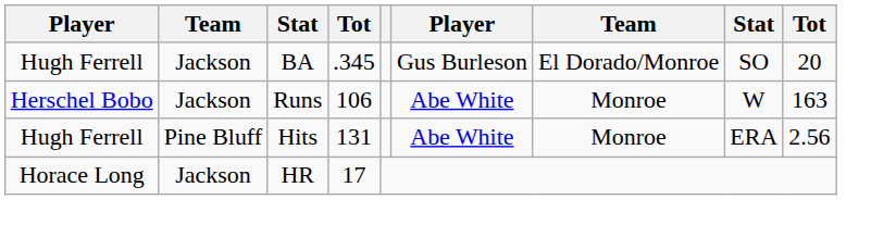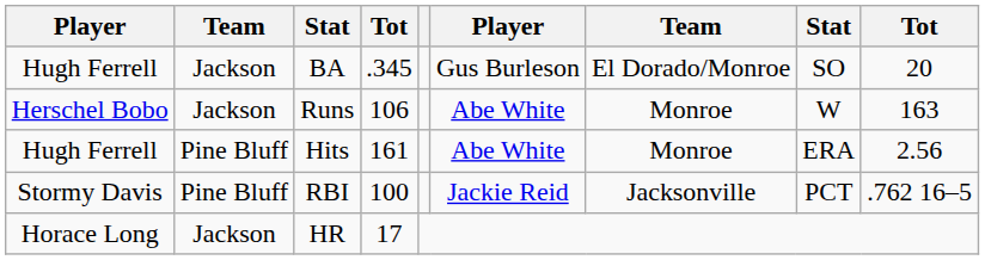 <table class="wikitable" style="text-align:center">
 <tr>
 <th>Player</th>
 <th>Team</th>
 <th>Stat</th>
 <th>Tot</th>
 <th></th>
 <th>Player</th>
 <th>Team</th>
 <th>Stat</th>
 <th>Tot</th>
 </tr>
 <tr>
 <td>Hugh Ferrell</td>
 <td>Jackson</td>
 <td>BA</td>
 <td>.345</td>
 <td></td>
 <td>Gus Burleson</td>
 <td>El Dorado/Monroe</td>
 <td>SO</td>
 <td>20</td>
 </tr>
 <tr>
 <td><a href='#'>Herschel Bobo</a></td>
 <td>Jackson</td>
 <td>Runs</td>
 <td>106</td>
 <td></td>
 <td><a href='#'>Abe White</a></td>
 <td>Monroe</td>
 <td>W</td>
 <td>163</td>
 </tr>
 <tr>
 <td>Hugh Ferrell</td>
 <td>Pine Bluff</td>
 <td>Hits</td>
-<td>131</td>
+<td>161</td>
 <td></td>
 <td><a href='#'>Abe White</a></td>
 <td>Monroe</td>
 <td>ERA</td>
 <td>2.56</td>
+</tr>
+<tr>
+<td>Stormy Davis</td>
+<td>Pine Bluff</td>
+<td>RBI</td>
+<td>100</td>
+<td></td>
+<td><a href='#'>Jackie Reid</a></td>
+<td>Jacksonville</td>
+<td>PCT</td>
+<td>.762 16–5</td>
 </tr>
 <tr>
 <td>Horace Long</td>
 <td>Jackson</td>
 <td>HR</td>
 <td>17</td>
 </tr>
 </table>
